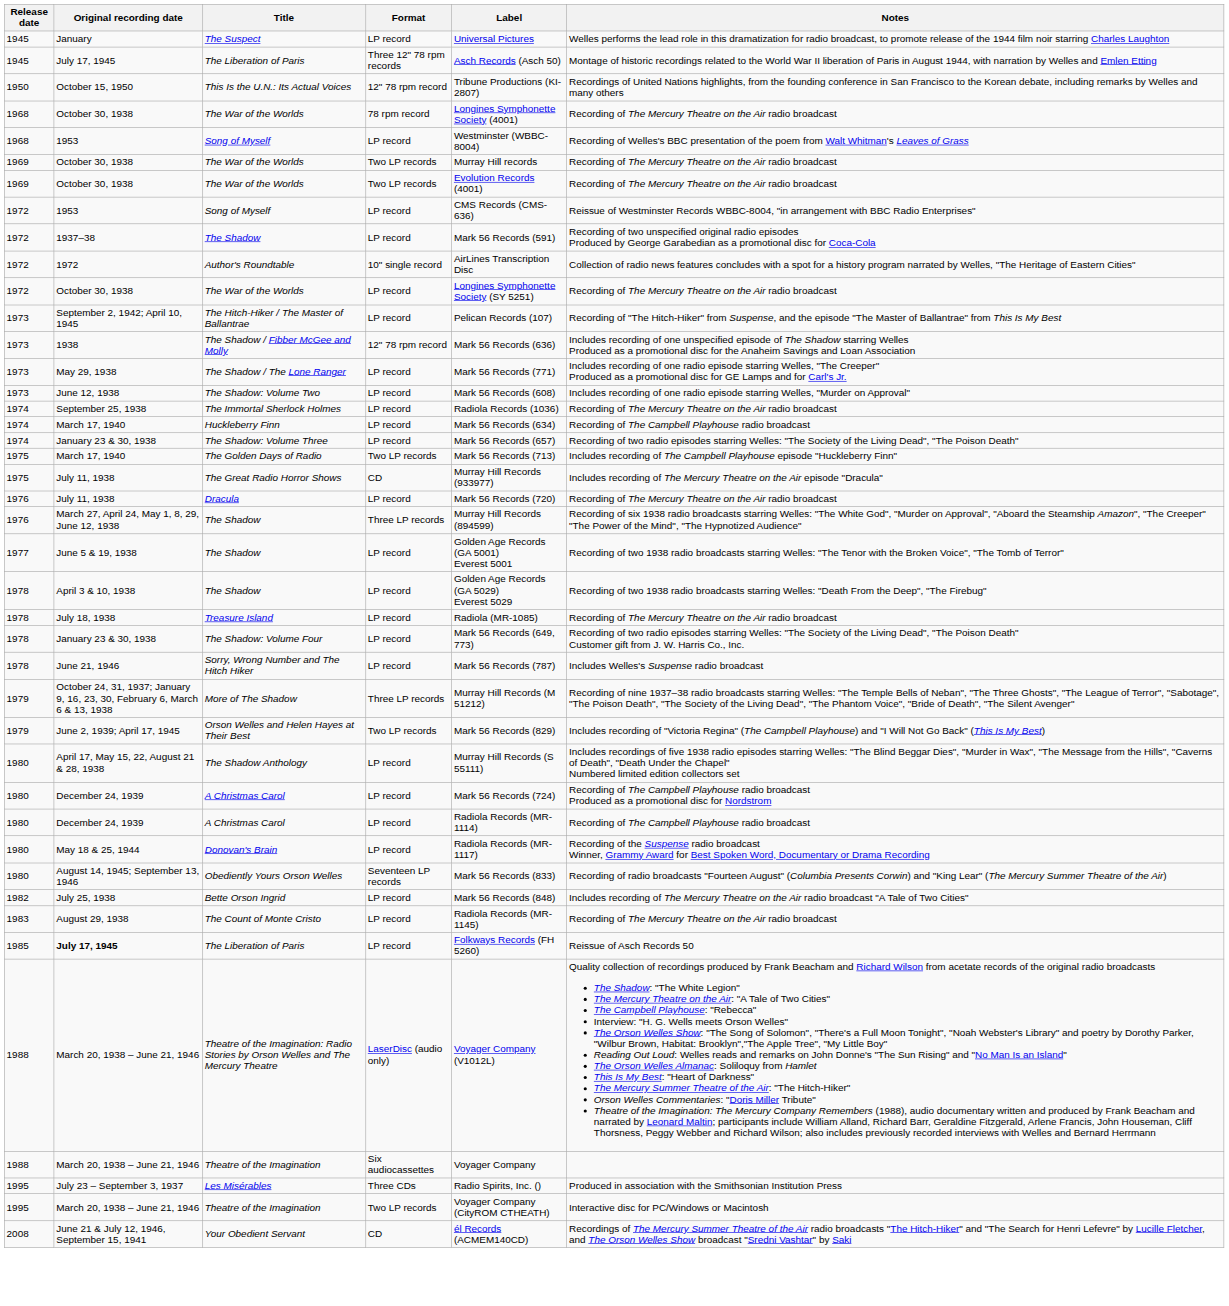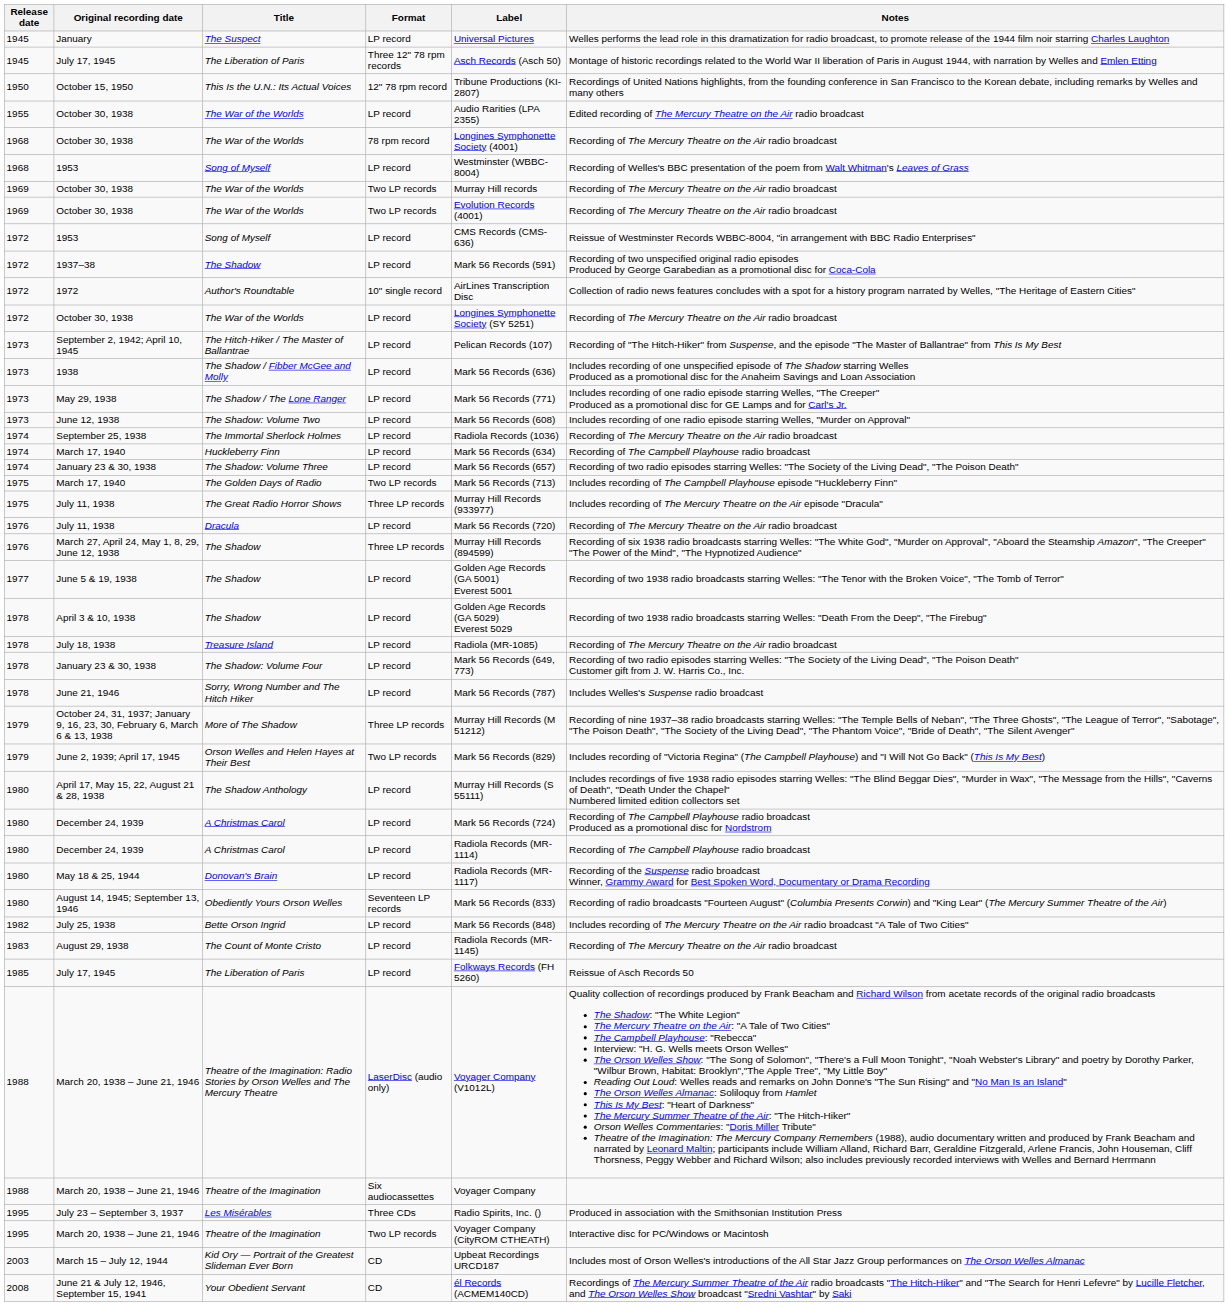 <table class="wikitable sortable">
 <tr>
 <th>Release date</th>
 <th class="unsortable">Original recording date</th>
 <th>Title</th>
 <th class="unsortable">Format</th>
 <th>Label</th>
 <th class="unsortable">Notes</th>
 </tr>
 <tr align="center">
 <td align="left">1945</td>
 <td align="left">January</td>
 <td align="left"><em><a href='#'>The Suspect</a></em></td>
 <td align="left">LP record</td>
 <td align="left"><a href='#'>Universal Pictures</a></td>
 <td align="left">Welles performs the lead role in this dramatization for radio broadcast, to promote release of the 1944 film noir starring <a href='#'>Charles Laughton</a></td>
 </tr>
 <tr align="center">
 <td align="left">1945</td>
 <td align="left">July 17, 1945</td>
 <td align="left"><em>The Liberation of Paris</em></td>
 <td align="left">Three 12" 78 rpm records</td>
 <td align="left"><a href='#'>Asch Records</a> (Asch 50)</td>
 <td align="left">Montage of historic recordings related to the World War II liberation of Paris in August 1944, with narration by Welles and <a href='#'>Emlen Etting</a></td>
 </tr>
 <tr align="center">
 <td align="left">1950</td>
 <td align="left">October 15, 1950</td>
 <td align="left"><em>This Is the U.N.: Its Actual Voices</em></td>
 <td align="left">12" 78 rpm record</td>
 <td align="left">Tribune Productions (KI-2807)</td>
 <td align="left">Recordings of United Nations highlights, from the founding conference in San Francisco to the Korean debate, including remarks by Welles and many others</td>
+</tr>
+<tr align="center">
+<td align="left">1955</td>
+<td align="left">October 30, 1938</td>
+<td align="left"><em><a href='#'>The War of the Worlds</a></em></td>
+<td align="left">LP record</td>
+<td align="left">Audio Rarities (LPA 2355)</td>
+<td align="left">Edited recording of <em><a href='#'>The Mercury Theatre on the Air</a></em> radio broadcast</td>
 </tr>
 <tr align="center">
 <td align="left">1968</td>
 <td align="left">October 30, 1938</td>
 <td align="left"><em>The War of the Worlds</em></td>
 <td align="left">78 rpm record</td>
 <td align="left"><a href='#'>Longines Symphonette Society</a> (4001)</td>
 <td align="left">Recording of <em>The Mercury Theatre on the Air</em> radio broadcast</td>
 </tr>
 <tr align="center">
 <td align="left">1968</td>
 <td align="left">1953</td>
 <td align="left"><em><a href='#'>Song of Myself</a></em></td>
 <td align="left">LP record</td>
 <td align="left">Westminster (WBBC-8004)</td>
 <td align="left">Recording of Welles's BBC presentation of the poem from <a href='#'>Walt Whitman</a>'s <em><a href='#'>Leaves of Grass</a></em></td>
 </tr>
 <tr align="center">
 <td align="left">1969</td>
 <td align="left">October 30, 1938</td>
 <td align="left"><em>The War of the Worlds</em></td>
 <td align="left">Two LP records</td>
 <td align="left">Murray Hill records</td>
 <td align="left">Recording of <em>The Mercury Theatre on the Air</em> radio broadcast</td>
 </tr>
 <tr align="center">
 <td align="left">1969</td>
 <td align="left">October 30, 1938</td>
 <td align="left"><em>The War of the Worlds</em></td>
 <td align="left">Two LP records</td>
 <td align="left"><a href='#'>Evolution Records</a> (4001)</td>
 <td align="left">Recording of <em>The Mercury Theatre on the Air</em> radio broadcast</td>
 </tr>
 <tr align="center">
 <td align="left">1972</td>
 <td align="left">1953</td>
 <td align="left"><em>Song of Myself</em></td>
 <td align="left">LP record</td>
 <td align="left">CMS Records (CMS-636)</td>
 <td align="left">Reissue of Westminster Records WBBC-8004, "in arrangement with BBC Radio Enterprises"</td>
 </tr>
 <tr align="center">
 <td align="left">1972</td>
 <td align="left">1937–38</td>
 <td align="left"><em><a href='#'>The Shadow</a></em></td>
 <td align="left">LP record</td>
 <td align="left">Mark 56 Records (591)</td>
 <td align="left">Recording of two unspecified original radio episodes<br>Produced by George Garabedian as a promotional disc for <a href='#'>Coca-Cola</a></td>
 </tr>
 <tr align="center">
 <td align="left">1972</td>
 <td align="left">1972</td>
 <td align="left"><em>Author's Roundtable</em></td>
 <td align="left">10" single record</td>
 <td align="left">AirLines Transcription Disc</td>
 <td align="left">Collection of radio news features concludes with a spot for a history program narrated by Welles, "The Heritage of Eastern Cities"</td>
 </tr>
 <tr align="center">
 <td align="left">1972</td>
 <td align="left">October 30, 1938</td>
 <td align="left"><em>The War of the Worlds</em></td>
 <td align="left">LP record</td>
 <td align="left"><a href='#'>Longines Symphonette Society</a> (SY 5251)</td>
 <td align="left">Recording of <em>The Mercury Theatre on the Air</em> radio broadcast</td>
 </tr>
 <tr align="center">
 <td align="left">1973</td>
 <td align="left">September 2, 1942; April 10, 1945</td>
 <td align="left"><em>The Hitch-Hiker / The Master of Ballantrae</em></td>
 <td align="left">LP record</td>
 <td align="left">Pelican Records (107)</td>
 <td align="left">Recording of "The Hitch-Hiker" from <em>Suspense</em>, and the episode "The Master of Ballantrae" from <em>This Is My Best</em></td>
 </tr>
 <tr align="center">
 <td align="left">1973</td>
 <td align="left">1938</td>
 <td align="left"><em>The Shadow / <a href='#'>Fibber McGee and Molly</a></em></td>
-<td align="left">12" 78 rpm record</td>
+<td align="left">LP record</td>
 <td align="left">Mark 56 Records (636)</td>
 <td align="left">Includes recording of one unspecified episode of <em>The Shadow</em> starring Welles<br>Produced as a promotional disc for the Anaheim Savings and Loan Association</td>
 </tr>
 <tr align="center">
 <td align="left">1973</td>
 <td align="left">May 29, 1938</td>
 <td align="left"><em>The Shadow / The <a href='#'>Lone Ranger</a></em></td>
 <td align="left">LP record</td>
 <td align="left">Mark 56 Records (771)</td>
 <td align="left">Includes recording of one radio episode starring Welles, "The Creeper"<br>Produced as a promotional disc for GE Lamps  and for <a href='#'>Carl's Jr.</a></td>
 </tr>
 <tr align="center">
 <td align="left">1973</td>
 <td align="left">June 12, 1938</td>
 <td align="left"><em>The Shadow: Volume Two</em></td>
 <td align="left">LP record</td>
 <td align="left">Mark 56 Records (608)</td>
 <td align="left">Includes recording of one radio episode starring Welles, "Murder on Approval"</td>
 </tr>
 <tr align="center">
 <td align="left">1974</td>
 <td align="left">September 25, 1938</td>
 <td align="left"><em>The Immortal Sherlock Holmes</em></td>
 <td align="left">LP record</td>
 <td align="left">Radiola Records (1036)</td>
 <td align="left">Recording of <em>The Mercury Theatre on the Air</em> radio broadcast</td>
 </tr>
 <tr align="center">
 <td align="left">1974</td>
 <td align="left">March 17, 1940</td>
 <td align="left"><em>Huckleberry Finn</em></td>
 <td align="left">LP record</td>
 <td align="left">Mark 56 Records (634)</td>
 <td align="left">Recording of <em>The Campbell Playhouse</em> radio broadcast</td>
 </tr>
 <tr align="center">
 <td align="left">1974</td>
 <td align="left">January 23 & 30, 1938</td>
 <td align="left"><em>The Shadow: Volume Three</em></td>
 <td align="left">LP record</td>
 <td align="left">Mark 56 Records (657)</td>
 <td align="left">Recording of two radio episodes starring Welles: "The Society of the Living Dead", "The Poison Death"</td>
 </tr>
 <tr align="center">
 <td align="left">1975</td>
 <td align="left">March 17, 1940</td>
 <td align="left"><em>The Golden Days of Radio</em></td>
 <td align="left">Two LP records</td>
 <td align="left">Mark 56 Records (713)</td>
 <td align="left">Includes recording of <em>The Campbell Playhouse</em> episode "Huckleberry Finn"</td>
 </tr>
 <tr align="center">
 <td align="left">1975</td>
 <td align="left">July 11, 1938</td>
 <td align="left"><em>The Great Radio Horror Shows</em></td>
-<td align="left">CD</td>
+<td align="left">Three LP records</td>
 <td align="left">Murray Hill Records (933977)</td>
 <td align="left">Includes recording of <em>The Mercury Theatre on the Air</em> episode "Dracula"</td>
 </tr>
 <tr align="center">
 <td align="left">1976</td>
 <td align="left">July 11, 1938</td>
 <td align="left"><em><a href='#'>Dracula</a></em></td>
 <td align="left">LP record</td>
 <td align="left">Mark 56 Records (720)</td>
 <td align="left">Recording of <em>The Mercury Theatre on the Air</em> radio broadcast</td>
 </tr>
 <tr align="center">
 <td align="left">1976</td>
 <td align="left">March 27, April 24, May 1, 8, 29, June 12, 1938</td>
 <td align="left"><em>The Shadow</em></td>
 <td align="left">Three LP records</td>
 <td align="left">Murray Hill Records (894599)</td>
 <td align="left">Recording of six 1938 radio broadcasts starring Welles: "The White God", "Murder on Approval", "Aboard the Steamship <em>Amazon</em>", "The Creeper" "The Power of the Mind", "The Hypnotized Audience"</td>
 </tr>
 <tr align="center">
 <td align="left">1977</td>
 <td align="left">June 5 & 19, 1938</td>
 <td align="left"><em>The Shadow</em></td>
 <td align="left">LP record</td>
 <td align="left">Golden Age Records (GA 5001)<br>Everest 5001</td>
 <td align="left">Recording of two 1938 radio broadcasts starring Welles: "The Tenor with the Broken Voice", "The Tomb of Terror"</td>
 </tr>
 <tr align="center">
 <td align="left">1978</td>
 <td align="left">April 3 & 10, 1938</td>
 <td align="left"><em>The Shadow</em></td>
 <td align="left">LP record</td>
 <td align="left">Golden Age Records (GA 5029)<br>Everest 5029</td>
 <td align="left">Recording of two 1938 radio broadcasts starring Welles: "Death From the Deep", "The Firebug"</td>
 </tr>
 <tr align="center">
 <td align="left">1978</td>
 <td align="left">July 18, 1938</td>
 <td align="left"><em><a href='#'>Treasure Island</a></em></td>
 <td align="left">LP record</td>
 <td align="left">Radiola (MR-1085)</td>
 <td align="left">Recording of <em>The Mercury Theatre on the Air</em> radio broadcast</td>
 </tr>
 <tr align="center">
 <td align="left">1978</td>
 <td align="left">January 23 & 30, 1938</td>
 <td align="left"><em>The Shadow: Volume Four</em></td>
 <td align="left">LP record</td>
 <td align="left">Mark 56 Records (649, 773)</td>
 <td align="left">Recording of two radio episodes starring Welles: "The Society of the Living Dead", "The Poison Death"<br>Customer gift from J. W. Harris Co., Inc.</td>
 </tr>
 <tr align="center">
 <td align="left">1978</td>
 <td align="left">June 21, 1946</td>
 <td align="left"><em>Sorry, Wrong Number and The Hitch Hiker</em></td>
 <td align="left">LP record</td>
 <td align="left">Mark 56 Records (787)</td>
 <td align="left">Includes Welles's <em>Suspense</em> radio broadcast</td>
 </tr>
 <tr align="center">
 <td align="left">1979</td>
 <td align="left">October 24, 31, 1937; January 9, 16, 23, 30, February 6, March 6 & 13, 1938</td>
 <td align="left"><em>More of The Shadow</em></td>
 <td align="left">Three LP records</td>
 <td align="left">Murray Hill Records (M 51212)</td>
 <td align="left">Recording of nine 1937–38 radio broadcasts starring Welles: "The Temple Bells of Neban", "The Three Ghosts", "The League of Terror", "Sabotage", "The Poison Death", "The Society of the Living Dead", "The Phantom Voice", "Bride of Death", "The Silent Avenger"</td>
 </tr>
 <tr align="center">
 <td align="left">1979</td>
 <td align="left">June 2, 1939; April 17, 1945</td>
 <td align="left"><em>Orson Welles and Helen Hayes at Their Best</em></td>
 <td align="left">Two LP records</td>
 <td align="left">Mark 56 Records (829)</td>
 <td align="left">Includes recording of "Victoria Regina" (<em>The Campbell Playhouse</em>) and "I Will Not Go Back" (<em><a href='#'>This Is My Best</a></em>)</td>
 </tr>
 <tr align="center">
 <td align="left">1980</td>
 <td align="left">April 17, May 15, 22, August 21 & 28, 1938</td>
 <td align="left"><em>The Shadow Anthology</em></td>
 <td align="left">LP record</td>
 <td align="left">Murray Hill Records (S 55111)</td>
 <td align="left">Includes recordings of five 1938 radio episodes starring Welles: "The Blind Beggar Dies", "Murder in Wax", "The Message from the Hills", "Caverns of Death", "Death Under the Chapel"<br>Numbered limited edition collectors set</td>
 </tr>
 <tr align="center">
 <td align="left">1980</td>
 <td align="left">December 24, 1939</td>
 <td align="left"><em><a href='#'>A Christmas Carol</a></em></td>
 <td align="left">LP record</td>
 <td align="left">Mark 56 Records (724)</td>
 <td align="left">Recording of <em>The Campbell Playhouse</em> radio broadcast<br>Produced as a promotional disc for <a href='#'>Nordstrom</a></td>
 </tr>
 <tr align="center">
 <td align="left">1980</td>
 <td align="left">December 24, 1939</td>
 <td align="left"><em>A Christmas Carol</em></td>
 <td align="left">LP record</td>
 <td align="left">Radiola Records (MR-1114)</td>
 <td align="left">Recording of <em>The Campbell Playhouse</em> radio broadcast</td>
 </tr>
 <tr align="center">
 <td align="left">1980</td>
 <td align="left">May 18 & 25, 1944</td>
 <td align="left"><em><a href='#'>Donovan's Brain</a></em></td>
 <td align="left">LP record</td>
 <td align="left">Radiola Records (MR-1117)</td>
 <td align="left">Recording of the <em><a href='#'>Suspense</a></em> radio broadcast<br>Winner, <a href='#'>Grammy Award</a> for <a href='#'>Best Spoken Word, Documentary or Drama Recording</a></td>
 </tr>
 <tr align="center">
 <td align="left">1980</td>
 <td align="left">August 14, 1945; September 13, 1946</td>
 <td align="left"><em>Obediently Yours Orson Welles</em></td>
 <td align="left">Seventeen LP records</td>
 <td align="left">Mark 56 Records (833)</td>
 <td align="left">Recording of radio broadcasts "Fourteen August" (<em>Columbia Presents Corwin</em>) and "King Lear" (<em>The Mercury Summer Theatre of the Air</em>)</td>
 </tr>
 <tr align="center">
 <td align="left">1982</td>
 <td align="left">July 25, 1938</td>
 <td align="left"><em>Bette Orson Ingrid</em></td>
 <td align="left">LP record</td>
 <td align="left">Mark 56 Records (848)</td>
 <td align="left">Includes recording of <em>The Mercury Theatre on the Air</em> radio broadcast "A Tale of Two Cities"</td>
 </tr>
 <tr align="center">
 <td align="left">1983</td>
 <td align="left">August 29, 1938</td>
 <td align="left"><em>The Count of Monte Cristo</em></td>
 <td align="left">LP record</td>
 <td align="left">Radiola Records (MR-1145)</td>
 <td align="left">Recording of <em>The Mercury Theatre on the Air</em> radio broadcast</td>
 </tr>
 <tr align="center">
 <td align="left">1985</td>
-<td align="left"><strong>July 17, 1945</strong></td>
+<td align="left">July 17, 1945</td>
 <td align="left"><em>The Liberation of Paris</em></td>
 <td align="left">LP record</td>
 <td align="left"><a href='#'>Folkways Records</a> (FH 5260)</td>
 <td align="left">Reissue of Asch Records 50</td>
 </tr>
 <tr align="center">
 <td align="left">1988</td>
 <td align="left">March 20, 1938 – June 21, 1946</td>
 <td align="left"><em>Theatre of the Imagination: Radio Stories by Orson Welles and The Mercury Theatre</em></td>
 <td align="left"><a href='#'>LaserDisc</a> (audio only)</td>
 <td align="left"><a href='#'>Voyager Company</a> (V1012L)</td>
 <td align="left">Quality collection of recordings produced by Frank Beacham and <a href='#'>Richard Wilson</a> from acetate records of the original radio broadcasts<br><ul><li><em><a href='#'>The Shadow</a></em>: "The White Legion"</li><li><em><a href='#'>The Mercury Theatre on the Air</a></em>: "A Tale of Two Cities"</li><li><em><a href='#'>The Campbell Playhouse</a></em>: "Rebecca"</li><li>Interview: "H. G. Wells meets Orson Welles"</li><li><em><a href='#'>The Orson Welles Show</a></em>: "The Song of Solomon", "There's a Full Moon Tonight", "Noah Webster's Library" and poetry by Dorothy Parker, "Wilbur Brown, Habitat: Brooklyn","The Apple Tree", "My Little Boy"</li><li><em>Reading Out Loud</em>: Welles reads and remarks on John Donne's "The Sun Rising" and "<a href='#'>No Man Is an Island</a>"</li><li><em><a href='#'>The Orson Welles Almanac</a></em>: Soliloquy from <em>Hamlet</em></li><li><em><a href='#'>This Is My Best</a></em>: "Heart of Darkness"</li><li><em><a href='#'>The Mercury Summer Theatre of the Air</a></em>: "The Hitch-Hiker"</li><li><em>Orson Welles Commentaries</em>: "<a href='#'>Doris Miller</a> Tribute"</li><li><em>Theatre of the Imagination: The Mercury Company Remembers</em> (1988), audio documentary written and produced by Frank Beacham and narrated by <a href='#'>Leonard Maltin</a>; participants include William Alland, Richard Barr, Geraldine Fitzgerald, Arlene Francis, John Houseman, Cliff Thorsness, Peggy Webber and Richard Wilson; also includes previously recorded interviews with Welles and Bernard Herrmann</li></ul></td>
 </tr>
 <tr align="center">
 <td align="left">1988</td>
 <td align="left">March 20, 1938 – June 21, 1946</td>
 <td align="left"><em>Theatre of the Imagination</em></td>
 <td align="left">Six audiocassettes</td>
 <td align="left">Voyager Company</td>
 <td align="left"></td>
 </tr>
 <tr align="center">
 <td align="left">1995</td>
 <td align="left">July 23 – September 3, 1937</td>
 <td align="left"><em><a href='#'>Les Misérables</a></em></td>
 <td align="left">Three CDs</td>
 <td align="left">Radio Spirits, Inc. ()</td>
 <td align="left">Produced in association with the Smithsonian Institution Press</td>
 </tr>
 <tr align="center">
 <td align="left">1995</td>
 <td align="left">March 20, 1938 – June 21, 1946</td>
 <td align="left"><em>Theatre of the Imagination</em></td>
 <td align="left">Two LP records</td>
 <td align="left">Voyager Company (CityROM CTHEATH)</td>
 <td align="left">Interactive disc for PC/Windows or Macintosh</td>
 </tr>
 <tr align="center">
+<td align="left">2003</td>
+<td align="left">March 15 – July 12, 1944</td>
+<td align="left"><em>Kid Ory — Portrait of the Greatest Slideman Ever Born</em></td>
+<td align="left">CD</td>
+<td align="left">Upbeat Recordings URCD187</td>
+<td align="left">Includes most of Orson Welles's introductions of the All Star Jazz Group performances on <em><a href='#'>The Orson Welles Almanac</a></em></td>
+</tr>
+<tr align="center">
 <td align="left">2008</td>
 <td align="left">June 21 & July 12, 1946, September 15, 1941</td>
 <td align="left"><em>Your Obedient Servant</em></td>
 <td align="left">CD</td>
 <td align="left"><a href='#'>él Records</a> (ACMEM140CD)</td>
 <td align="left">Recordings of <em><a href='#'>The Mercury Summer Theatre of the Air</a></em> radio broadcasts "<a href='#'>The Hitch-Hiker</a>" and "The Search for Henri Lefevre" by <a href='#'>Lucille Fletcher</a>, and <em><a href='#'>The Orson Welles Show</a></em> broadcast "<a href='#'>Sredni Vashtar</a>" by <a href='#'>Saki</a></td>
 </tr>
 </table>
